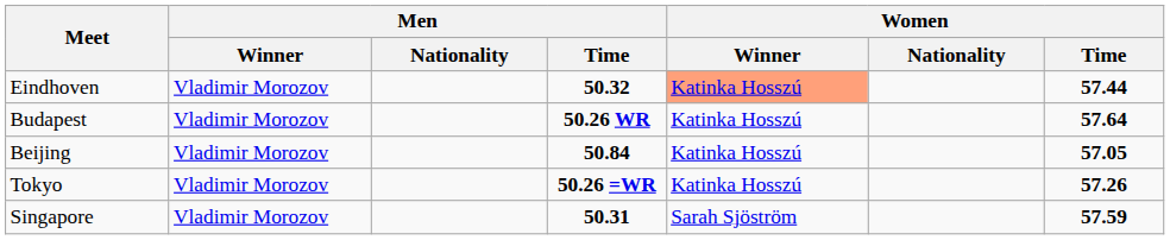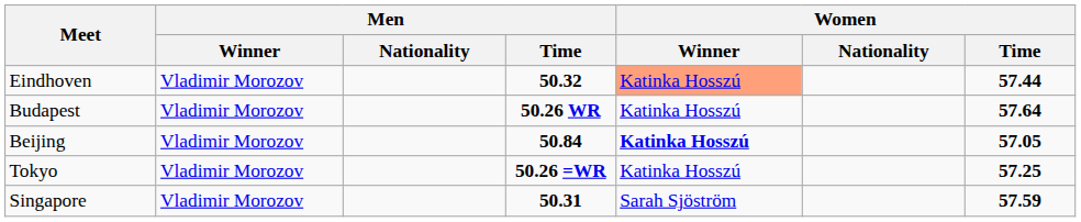 <table class="wikitable">
 <tr>
 <th width=120 rowspan=2>Meet</th>
 <th colspan=3>Men</th>
 <th colspan=3>Women</th>
 </tr>
 <tr>
 <th width=150>Winner</th>
 <th width=130>Nationality</th>
 <th width=85>Time</th>
 <th width=150>Winner</th>
 <th width=130>Nationality</th>
 <th width=85>Time</th>
 </tr>
 <tr>
 <td>Eindhoven</td>
 <td><a href='#'>Vladimir Morozov</a></td>
 <td></td>
 <td align=center><strong>50.32</strong></td>
 <td style="background: lightsalmon;"><a href='#'>Katinka Hosszú</a></td>
 <td></td>
 <td align=center><strong>57.44</strong></td>
 </tr>
 <tr>
 <td>Budapest</td>
 <td><a href='#'>Vladimir Morozov</a></td>
 <td></td>
 <td align=center><strong>50.26 <a href='#'>WR</a></strong></td>
 <td><a href='#'>Katinka Hosszú</a></td>
 <td></td>
 <td align=center><strong>57.64</strong></td>
 </tr>
 <tr>
 <td>Beijing</td>
 <td><a href='#'>Vladimir Morozov</a></td>
 <td></td>
 <td align=center><strong>50.84</strong></td>
-<td><a href='#'>Katinka Hosszú</a></td>
+<td><strong><a href='#'>Katinka Hosszú</a></strong></td>
 <td></td>
 <td align=center><strong>57.05</strong></td>
 </tr>
 <tr>
 <td>Tokyo</td>
 <td><a href='#'>Vladimir Morozov</a></td>
 <td></td>
 <td align=center><strong>50.26 <a href='#'>=WR</a></strong></td>
 <td><a href='#'>Katinka Hosszú</a></td>
 <td></td>
-<td align=center><strong>57.26</strong></td>
+<td align=center><strong>57.25</strong></td>
 </tr>
 <tr>
 <td>Singapore</td>
 <td><a href='#'>Vladimir Morozov</a></td>
 <td></td>
 <td align=center><strong>50.31</strong></td>
 <td><a href='#'>Sarah Sjöström</a></td>
 <td></td>
 <td align=center><strong>57.59</strong></td>
 </tr>
 </table>
